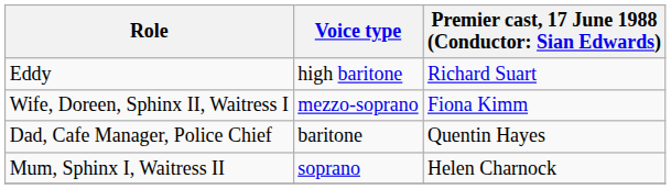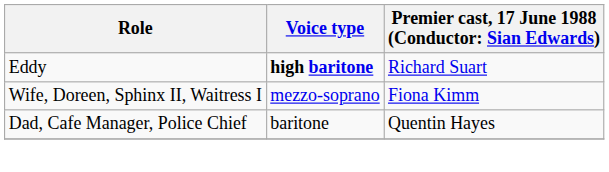 <table class=wikitable>
 <tr>
 <th>Role</th>
 <th><a href='#'>Voice type</a></th>
 <th>Premier cast, 17 June 1988<br>(Conductor: <a href='#'>Sian Edwards</a>)</th>
 </tr>
 <tr>
 <td>Eddy</td>
-<td>high <a href='#'>baritone</a></td>
+<td><strong>high <a href='#'>baritone</a></strong></td>
 <td><a href='#'>Richard Suart</a></td>
 </tr>
 <tr>
 <td>Wife, Doreen, Sphinx II, Waitress I</td>
 <td><a href='#'>mezzo-soprano</a></td>
 <td><a href='#'>Fiona Kimm</a></td>
 </tr>
 <tr>
 <td>Dad, Cafe Manager, Police Chief</td>
 <td>baritone</td>
 <td>Quentin Hayes</td>
 </tr>
 <tr>
-<td>Mum, Sphinx I, Waitress II</td>
-<td><a href='#'>soprano</a></td>
-<td>Helen Charnock</td>
-</tr>
-<tr>
 </tr>
 </table>
